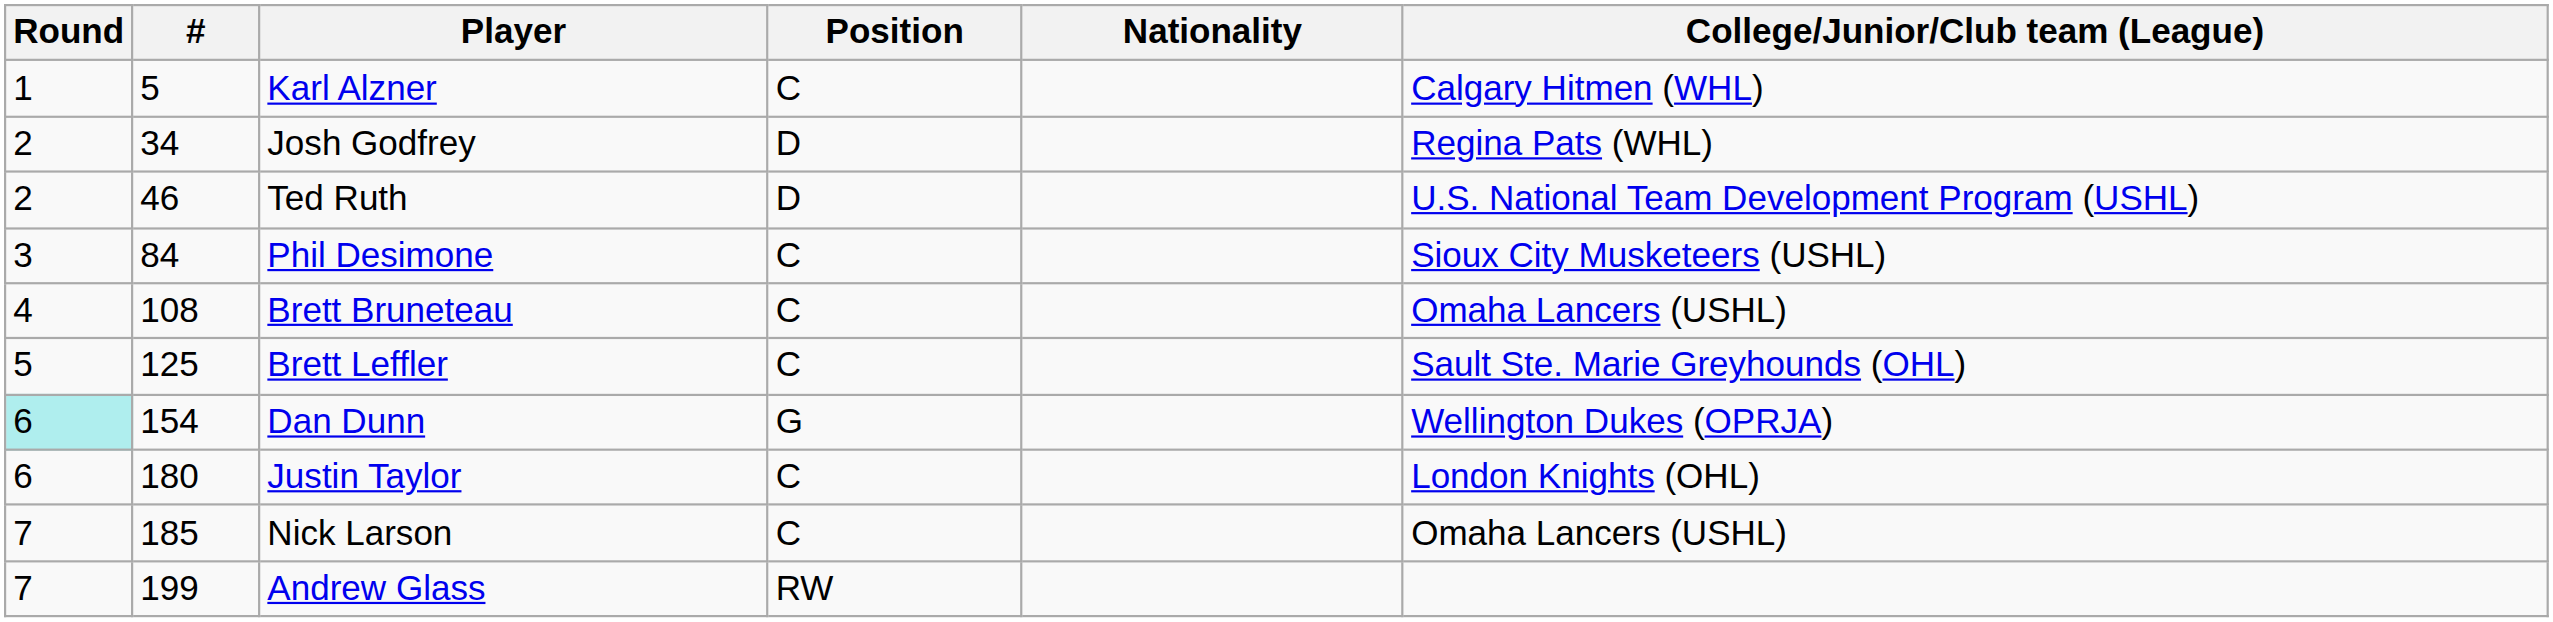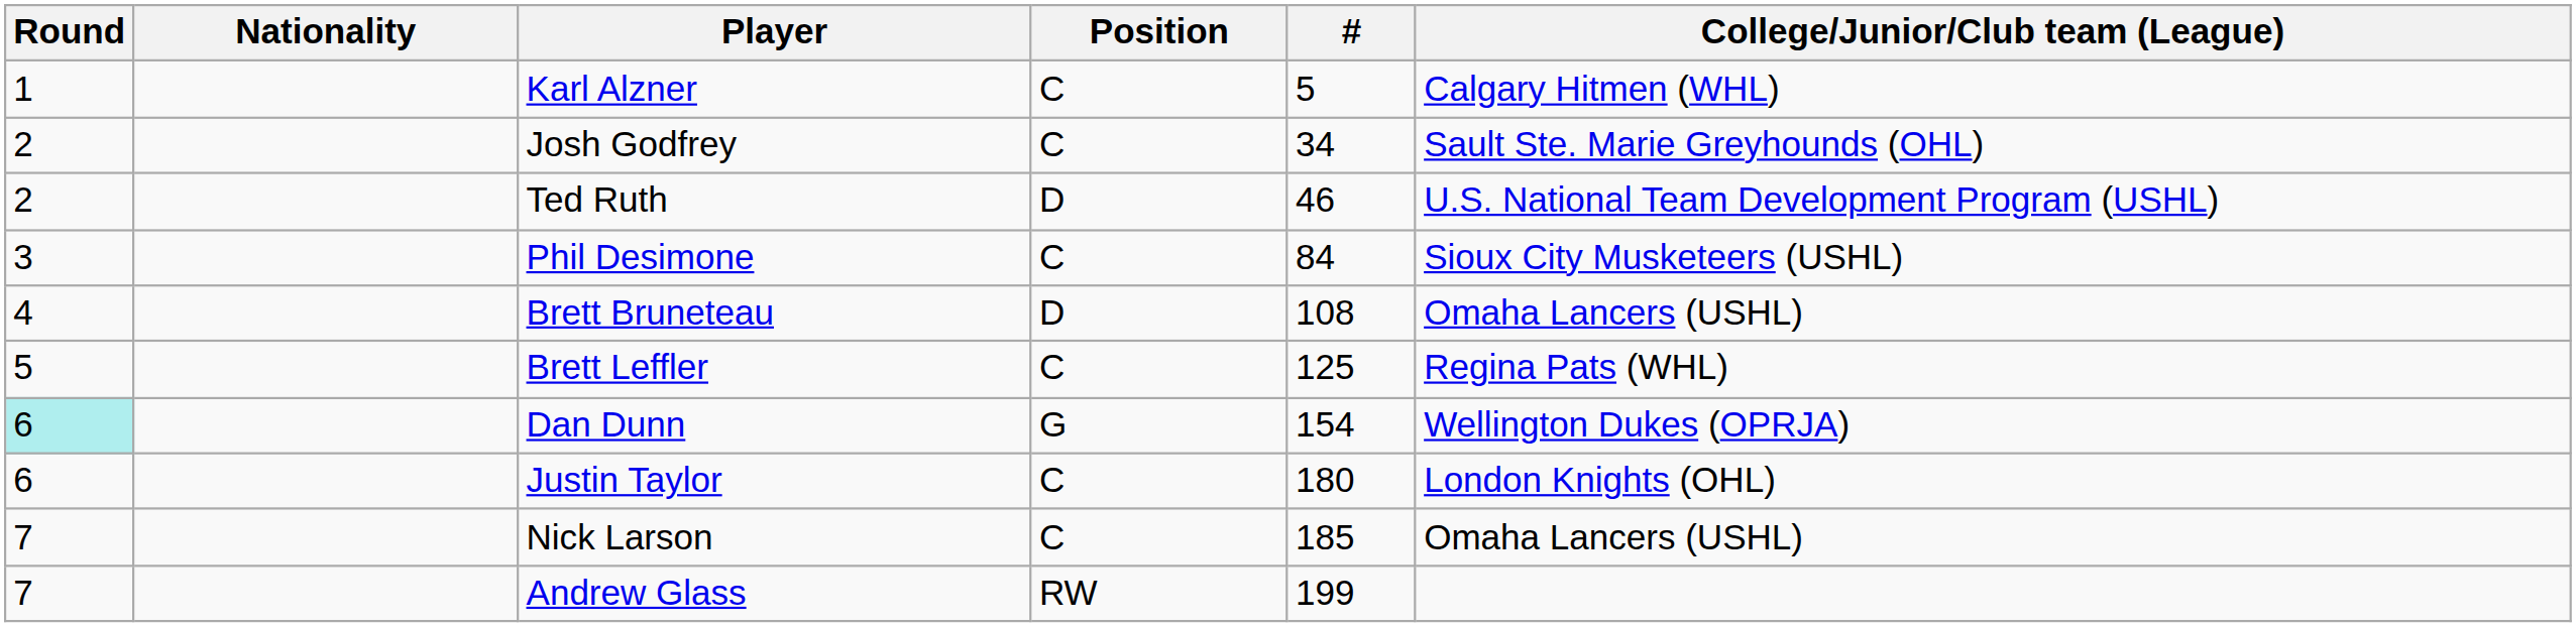 <table class="wikitable">
 <tr>
 <th bgcolor="#DDDDFF" width="5%">Round</th>
-<th bgcolor="#DDDDFF" width="5%">#</th>
+<th bgcolor="#DDDDFF" width="15%">Nationality</th>
 <th bgcolor="#DDDDFF" width="20%">Player</th>
 <th bgcolor="#DDDDFF" width="10%">Position</th>
-<th bgcolor="#DDDDFF" width="15%">Nationality</th>
+<th bgcolor="#DDDDFF" width="5%">#</th>
 <th bgcolor="#DDDDFF" width="75%">College/Junior/Club team (League)</th>
 </tr>
 <tr>
 <td>1</td>
-<td>5</td>
+<td></td>
 <td><a href='#'>Karl Alzner</a></td>
 <td>C</td>
-<td></td>
+<td>5</td>
 <td><a href='#'>Calgary Hitmen</a> (<a href='#'>WHL</a>)</td>
 </tr>
 <tr>
 <td>2</td>
+<td></td>
+<td>Josh Godfrey</td>
+<td>C</td>
 <td>34</td>
-<td>Josh Godfrey</td>
-<td>D</td>
-<td></td>
-<td><a href='#'>Regina Pats</a> (WHL)</td>
+<td><a href='#'>Sault Ste. Marie Greyhounds</a> (<a href='#'>OHL</a>)</td>
 </tr>
 <tr>
 <td>2</td>
-<td>46</td>
+<td></td>
 <td>Ted Ruth</td>
 <td>D</td>
-<td></td>
+<td>46</td>
 <td><a href='#'>U.S. National Team Development Program</a> (<a href='#'>USHL</a>)</td>
 </tr>
 <tr>
 <td>3</td>
-<td>84</td>
+<td></td>
 <td><a href='#'>Phil Desimone</a></td>
 <td>C</td>
-<td></td>
+<td>84</td>
 <td><a href='#'>Sioux City Musketeers</a> (USHL)</td>
 </tr>
 <tr>
 <td>4</td>
+<td></td>
+<td><a href='#'>Brett Bruneteau</a></td>
+<td>D</td>
 <td>108</td>
-<td><a href='#'>Brett Bruneteau</a></td>
-<td>C</td>
-<td></td>
 <td><a href='#'>Omaha Lancers</a> (USHL)</td>
 </tr>
 <tr>
 <td>5</td>
-<td>125</td>
+<td></td>
 <td><a href='#'>Brett Leffler</a></td>
 <td>C</td>
-<td></td>
-<td><a href='#'>Sault Ste. Marie Greyhounds</a> (<a href='#'>OHL</a>)</td>
+<td>125</td>
+<td><a href='#'>Regina Pats</a> (WHL)</td>
 </tr>
 <tr>
 <td style="background: paleturquoise;">6</td>
-<td>154</td>
+<td></td>
 <td><a href='#'>Dan Dunn</a></td>
 <td>G</td>
-<td></td>
+<td>154</td>
 <td><a href='#'>Wellington Dukes</a> (<a href='#'>OPRJA</a>)</td>
 </tr>
 <tr>
 <td>6</td>
-<td>180</td>
+<td></td>
 <td><a href='#'>Justin Taylor</a></td>
 <td>C</td>
-<td></td>
+<td>180</td>
 <td><a href='#'>London Knights</a> (OHL)</td>
 </tr>
 <tr>
 <td>7</td>
-<td>185</td>
+<td></td>
 <td>Nick Larson</td>
 <td>C</td>
-<td></td>
+<td>185</td>
 <td>Omaha Lancers (USHL)</td>
 </tr>
 <tr>
 <td>7</td>
-<td>199</td>
+<td></td>
 <td><a href='#'>Andrew Glass</a></td>
 <td>RW</td>
-<td></td>
+<td>199</td>
 <td></td>
 </tr>
 </table>
